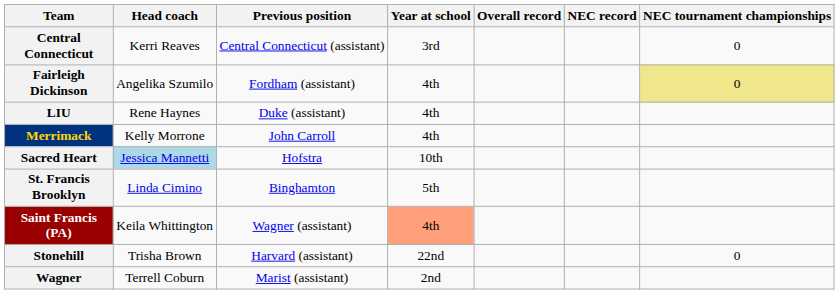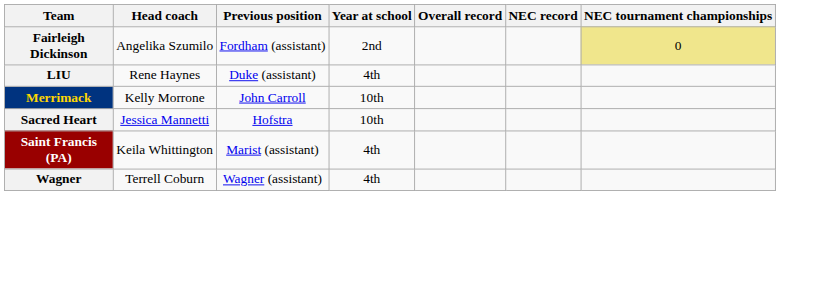 <table class="wikitable sortable" style="text-align: center;font-size:90%;">
 <tr>
 <th width="110">Team</th>
 <th>Head coach</th>
 <th>Previous position</th>
 <th>Year at school</th>
 <th>Overall record</th>
 <th>NEC record</th>
 <th>NEC tournament championships</th>
 </tr>
 <tr>
-<th style=>Central Connecticut</th>
-<td>Kerri Reaves</td>
-<td><a href='#'>Central Connecticut</a> (assistant)</td>
-<td>3rd</td>
-<td></td>
-<td></td>
-<td>0</td>
-</tr>
-<tr>
 <th style=>Fairleigh Dickinson</th>
 <td>Angelika Szumilo</td>
 <td><a href='#'>Fordham</a> (assistant)</td>
-<td>4th</td>
+<td>2nd</td>
 <td></td>
 <td></td>
 <td style="background: khaki;">0</td>
 </tr>
 <tr>
 <th style=>LIU</th>
 <td>Rene Haynes</td>
 <td><a href='#'>Duke</a> (assistant)</td>
 <td>4th</td>
 <td></td>
 <td></td>
 <td></td>
 </tr>
 <tr>
 <th style="background:#00337F; color:#FFD700;">Merrimack</th>
 <td>Kelly Morrone</td>
 <td><a href='#'>John Carroll</a></td>
-<td>4th</td>
+<td>10th</td>
 <td></td>
 <td></td>
 <td></td>
 </tr>
 <tr>
 <th style=>Sacred Heart</th>
-<td style="background: lightblue;"><a href='#'>Jessica Mannetti</a></td>
+<td><a href='#'>Jessica Mannetti</a></td>
 <td><a href='#'>Hofstra</a></td>
 <td>10th</td>
 <td></td>
 <td></td>
 <td></td>
 </tr>
 <tr>
-<th style=>St. Francis Brooklyn</th>
-<td><a href='#'>Linda Cimino</a></td>
-<td><a href='#'>Binghamton</a></td>
-<td>5th</td>
+<th style="background:#990000; color:#FFFFFF;">Saint Francis (PA)</th>
+<td>Keila Whittington</td>
+<td><a href='#'>Marist</a> (assistant)</td>
+<td>4th</td>
 <td></td>
 <td></td>
 <td></td>
 </tr>
 <tr>
-<th style="background:#990000; color:#FFFFFF;">Saint Francis (PA)</th>
-<td>Keila Whittington</td>
-<td><a href='#'>Wagner</a> (assistant)</td>
-<td style="background: lightsalmon;">4th</td>
-<td></td>
-<td></td>
-<td></td>
-</tr>
-<tr>
-<th style=>Stonehill</th>
-<td>Trisha Brown</td>
-<td><a href='#'>Harvard</a> (assistant)</td>
-<td>22nd</td>
-<td></td>
-<td></td>
-<td>0</td>
-</tr>
-<tr>
 <th style=>Wagner</th>
 <td>Terrell Coburn</td>
-<td><a href='#'>Marist</a> (assistant)</td>
-<td>2nd</td>
+<td><a href='#'>Wagner</a> (assistant)</td>
+<td>4th</td>
 <td></td>
 <td></td>
 <td></td>
 </tr>
 </table>
